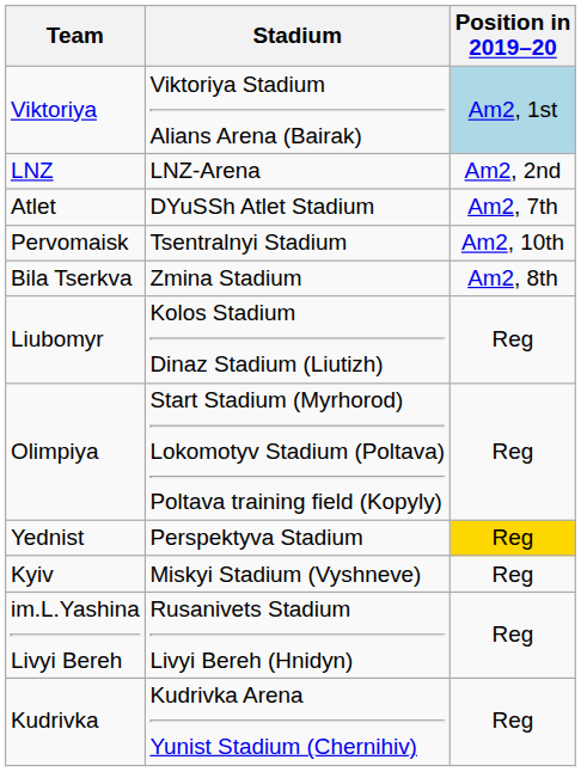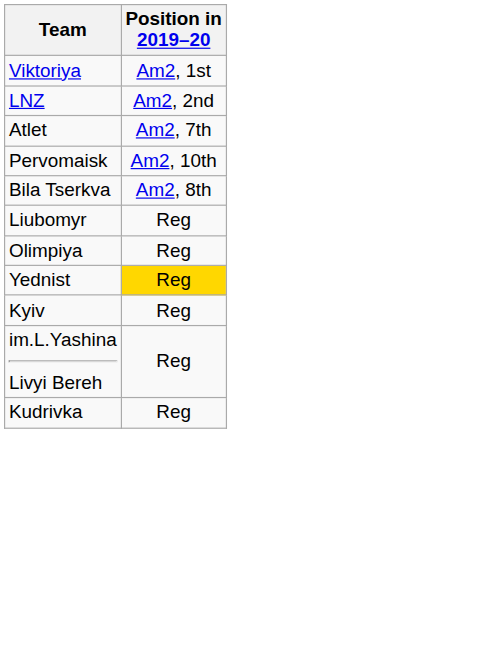 <table class="wikitable sortable" style="text-align: left;">
 <tr>
 <th>Team</th>
-<th>Stadium</th>
 <th>Position in<br><a href='#'>2019–20</a></th>
 </tr>
 <tr>
 <td><a href='#'>Viktoriya</a></td>
-<td>Viktoriya Stadium<hr>Alians Arena (Bairak)</td>
-<td align="center" style="background: lightblue;"><a href='#'>Am2</a>, 1st</td>
+<td align="center"><a href='#'>Am2</a>, 1st</td>
 </tr>
 <tr>
 <td><a href='#'>LNZ</a></td>
-<td>LNZ-Arena</td>
 <td align="center"><a href='#'>Am2</a>, 2nd</td>
 </tr>
 <tr>
 <td>Atlet</td>
-<td>DYuSSh Atlet Stadium</td>
 <td align="center"><a href='#'>Am2</a>, 7th</td>
 </tr>
 <tr>
 <td>Pervomaisk</td>
-<td>Tsentralnyi Stadium</td>
 <td align="center"><a href='#'>Am2</a>, 10th</td>
 </tr>
 <tr>
 <td>Bila Tserkva</td>
-<td>Zmina Stadium</td>
 <td align="center"><a href='#'>Am2</a>, 8th</td>
 </tr>
 <tr>
 <td>Liubomyr</td>
-<td>Kolos Stadium<hr>Dinaz Stadium (Liutizh)</td>
 <td align="center">Reg</td>
 </tr>
 <tr>
 <td>Olimpiya</td>
-<td>Start Stadium (Myrhorod)<hr>Lokomotyv Stadium (Poltava)<hr>Poltava training field (Kopyly)</td>
 <td align="center">Reg</td>
 </tr>
 <tr>
 <td>Yednist</td>
-<td>Perspektyva Stadium</td>
 <td align="center" style="background: gold;">Reg</td>
 </tr>
 <tr>
 <td>Kyiv</td>
-<td>Miskyi Stadium (Vyshneve)</td>
 <td align="center">Reg</td>
 </tr>
 <tr>
 <td>im.L.Yashina<hr>Livyi Bereh</td>
-<td>Rusanivets Stadium<hr>Livyi Bereh (Hnidyn)</td>
 <td align="center">Reg</td>
 </tr>
 <tr>
 <td>Kudrivka</td>
-<td>Kudrivka Arena<hr><a href='#'>Yunist Stadium (Chernihiv)</a></td>
 <td align="center">Reg</td>
 </tr>
 </table>
